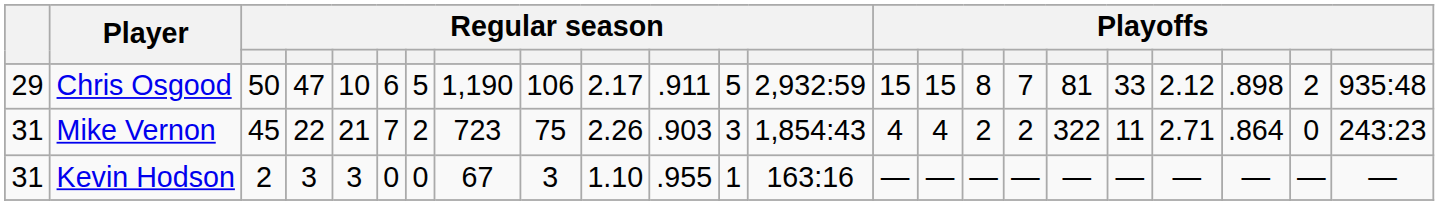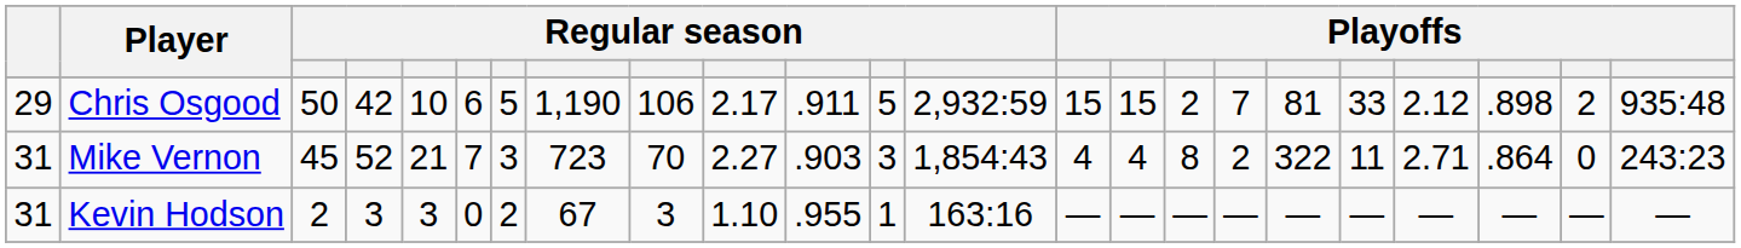 <table class="wikitable plainrowheaders" style="text-align:center;">
 <tr>
 <th scope="col" rowspan="2"></th>
 <th scope="col" rowspan="2">Player</th>
 <th scope=colgroup colspan=11>Regular season</th>
 <th scope=colgroup colspan=10>Playoffs</th>
 </tr>
 <tr>
 <th scope="col"></th>
 <th scope="col"></th>
 <th scope="col"></th>
 <th scope="col"></th>
 <th scope="col"></th>
 <th scope="col"></th>
 <th scope="col"></th>
 <th scope="col"></th>
 <th scope="col"></th>
 <th scope="col"></th>
 <th scope="col"></th>
 <th scope="col"></th>
 <th scope="col"></th>
 <th scope="col"></th>
 <th scope="col"></th>
 <th scope="col"></th>
 <th scope="col"></th>
 <th scope="col"></th>
 <th scope="col"></th>
 <th scope="col"></th>
 <th scope="col"></th>
 </tr>
 <tr>
 <td scope="row">29</td>
 <td align="left"><a href='#'>Chris Osgood</a></td>
 <td>50</td>
-<td>47</td>
+<td>42</td>
 <td>10</td>
 <td>6</td>
 <td>5</td>
 <td>1,190</td>
 <td>106</td>
 <td>2.17</td>
 <td>.911</td>
 <td>5</td>
 <td>2,932:59</td>
 <td>15</td>
 <td>15</td>
-<td>8</td>
+<td>2</td>
 <td>7</td>
 <td>81</td>
 <td>33</td>
 <td>2.12</td>
 <td>.898</td>
 <td>2</td>
 <td>935:48</td>
 </tr>
 <tr>
 <td scope="row">31</td>
 <td align="left"><a href='#'>Mike Vernon</a></td>
 <td>45</td>
-<td>22</td>
+<td>52</td>
 <td>21</td>
 <td>7</td>
-<td>2</td>
+<td>3</td>
 <td>723</td>
-<td>75</td>
-<td>2.26</td>
+<td>70</td>
+<td>2.27</td>
 <td>.903</td>
 <td>3</td>
 <td>1,854:43</td>
 <td>4</td>
 <td>4</td>
-<td>2</td>
+<td>8</td>
 <td>2</td>
 <td>322</td>
 <td>11</td>
 <td>2.71</td>
 <td>.864</td>
 <td>0</td>
 <td>243:23</td>
 </tr>
 <tr>
 <td scope="row">31</td>
 <td align="left"><a href='#'>Kevin Hodson</a></td>
 <td>2</td>
 <td>3</td>
 <td>3</td>
 <td>0</td>
-<td>0</td>
+<td>2</td>
 <td>67</td>
 <td>3</td>
 <td>1.10</td>
 <td>.955</td>
 <td>1</td>
 <td>163:16</td>
 <td>—</td>
 <td>—</td>
 <td>—</td>
 <td>—</td>
 <td>—</td>
 <td>—</td>
 <td>—</td>
 <td>—</td>
 <td>—</td>
 <td>—</td>
 </tr>
 </table>
